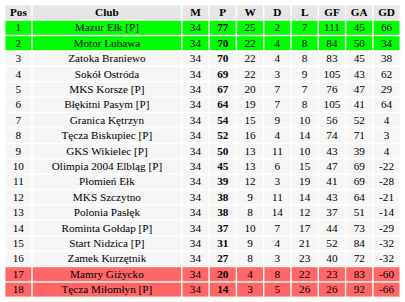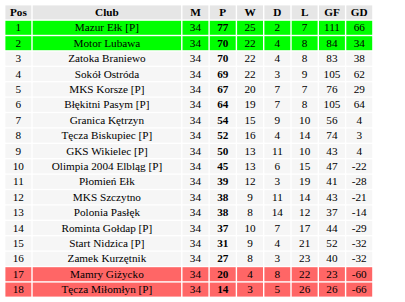 <table class="toccolours" style="margin: 0;background:#ffffff;">
 <tr bgcolor=#e6e6e6>
 <th width=35px>Pos</th>
 <th width=210px>Club</th>
 <th width=35px>M</th>
 <th width=35px>P</th>
 <th width=35px>W</th>
 <th width=35px>D</th>
 <th width=35px>L</th>
 <th width=35px>GF</th>
-<th width=35px>GA</th>
 <th width=35px>GD</th>
 </tr>
 <tr align=center bgcolor=#00FF00>
 <td>1</td>
 <td>Mazur Ełk [P]</td>
 <td>34</td>
 <td><strong>77</strong></td>
 <td>25</td>
 <td>2</td>
 <td>7</td>
 <td>111</td>
-<td>45</td>
 <td>66</td>
 </tr>
 <tr align=center bgcolor=#00FF00>
 <td>2</td>
 <td>Motor Lubawa</td>
 <td>34</td>
 <td><strong>70</strong></td>
 <td>22</td>
 <td>4</td>
 <td>8</td>
 <td>84</td>
-<td>50</td>
 <td>34</td>
 </tr>
 <tr align=center bgcolor=#f6f6f6>
 <td>3</td>
 <td>Zatoka Braniewo</td>
 <td>34</td>
 <td><strong>70</strong></td>
 <td>22</td>
 <td>4</td>
 <td>8</td>
 <td>83</td>
-<td>45</td>
 <td>38</td>
 </tr>
 <tr align=center bgcolor=#f6f6f6>
 <td>4</td>
 <td>Sokół Ostróda</td>
 <td>34</td>
 <td><strong>69</strong></td>
 <td>22</td>
 <td>3</td>
 <td>9</td>
 <td>105</td>
-<td>43</td>
 <td>62</td>
 </tr>
 <tr align=center bgcolor=#f6f6f6>
 <td>5</td>
 <td>MKS Korsze [P]</td>
 <td>34</td>
 <td><strong>67</strong></td>
 <td>20</td>
 <td>7</td>
 <td>7</td>
 <td>76</td>
-<td>47</td>
 <td>29</td>
 </tr>
 <tr align=center bgcolor=#f6f6f6>
 <td>6</td>
 <td>Błękitni Pasym [P]</td>
 <td>34</td>
 <td><strong>64</strong></td>
 <td>19</td>
 <td>7</td>
 <td>8</td>
 <td>105</td>
-<td>41</td>
 <td>64</td>
 </tr>
 <tr align=center bgcolor=#f6f6f6>
 <td>7</td>
 <td>Granica Kętrzyn</td>
 <td>34</td>
 <td><strong>54</strong></td>
 <td>15</td>
 <td>9</td>
 <td>10</td>
 <td>56</td>
-<td>52</td>
 <td>4</td>
 </tr>
 <tr align=center bgcolor=#f6f6f6>
 <td>8</td>
 <td>Tęcza Biskupiec [P]</td>
 <td>34</td>
 <td><strong>52</strong></td>
 <td>16</td>
 <td>4</td>
 <td>14</td>
 <td>74</td>
-<td>71</td>
 <td>3</td>
 </tr>
 <tr align=center bgcolor=#f6f6f6>
 <td>9</td>
 <td>GKS Wikielec [P]</td>
 <td>34</td>
 <td><strong>50</strong></td>
 <td>13</td>
 <td>11</td>
 <td>10</td>
 <td>43</td>
-<td>39</td>
 <td>4</td>
 </tr>
 <tr align=center bgcolor=#f6f6f6>
 <td>10</td>
 <td>Olimpia 2004 Elbląg [P]</td>
 <td>34</td>
 <td><strong>45</strong></td>
 <td>13</td>
 <td>6</td>
 <td>15</td>
 <td>47</td>
-<td>69</td>
 <td>-22</td>
 </tr>
 <tr align=center bgcolor=#f6f6f6>
 <td>11</td>
 <td>Płomień Ełk</td>
 <td>34</td>
 <td><strong>39</strong></td>
 <td>12</td>
 <td>3</td>
 <td>19</td>
 <td>41</td>
-<td>69</td>
 <td>-28</td>
 </tr>
 <tr align=center bgcolor=#f6f6f6>
 <td>12</td>
 <td>MKS Szczytno</td>
 <td>34</td>
 <td><strong>38</strong></td>
 <td>9</td>
 <td>11</td>
 <td>14</td>
 <td>43</td>
-<td>64</td>
 <td>-21</td>
 </tr>
 <tr align=center bgcolor=#f6f6f6>
 <td>13</td>
 <td>Polonia Pasłęk</td>
 <td>34</td>
 <td><strong>38</strong></td>
 <td>8</td>
 <td>14</td>
 <td>12</td>
 <td>37</td>
-<td>51</td>
 <td>-14</td>
 </tr>
 <tr align=center bgcolor=#f6f6f6>
 <td>14</td>
 <td>Rominta Gołdap [P]</td>
 <td>34</td>
 <td><strong>37</strong></td>
 <td>10</td>
 <td>7</td>
 <td>17</td>
 <td>44</td>
-<td>73</td>
 <td>-29</td>
 </tr>
 <tr align=center bgcolor=#f6f6f6>
 <td>15</td>
 <td>Start Nidzica [P]</td>
 <td>34</td>
 <td><strong>31</strong></td>
 <td>9</td>
 <td>4</td>
 <td>21</td>
 <td>52</td>
-<td>84</td>
 <td>-32</td>
 </tr>
 <tr align=center bgcolor=#f6f6f6>
 <td>16</td>
 <td>Zamek Kurzętnik</td>
 <td>34</td>
 <td><strong>27</strong></td>
 <td>8</td>
 <td>3</td>
 <td>23</td>
 <td>40</td>
-<td>72</td>
 <td>-32</td>
 </tr>
 <tr align=center bgcolor=#ff6666>
 <td>17</td>
 <td>Mamry Giżycko</td>
 <td>34</td>
 <td><strong>20</strong></td>
 <td>4</td>
 <td>8</td>
 <td>22</td>
 <td>23</td>
-<td>83</td>
 <td>-60</td>
 </tr>
 <tr align=center bgcolor=#ff6666>
 <td>18</td>
 <td>Tęcza Miłomłyn [P]</td>
 <td>34</td>
 <td><strong>14</strong></td>
 <td>3</td>
 <td>5</td>
 <td>26</td>
 <td>26</td>
-<td>92</td>
 <td>-66</td>
 </tr>
 </table>
